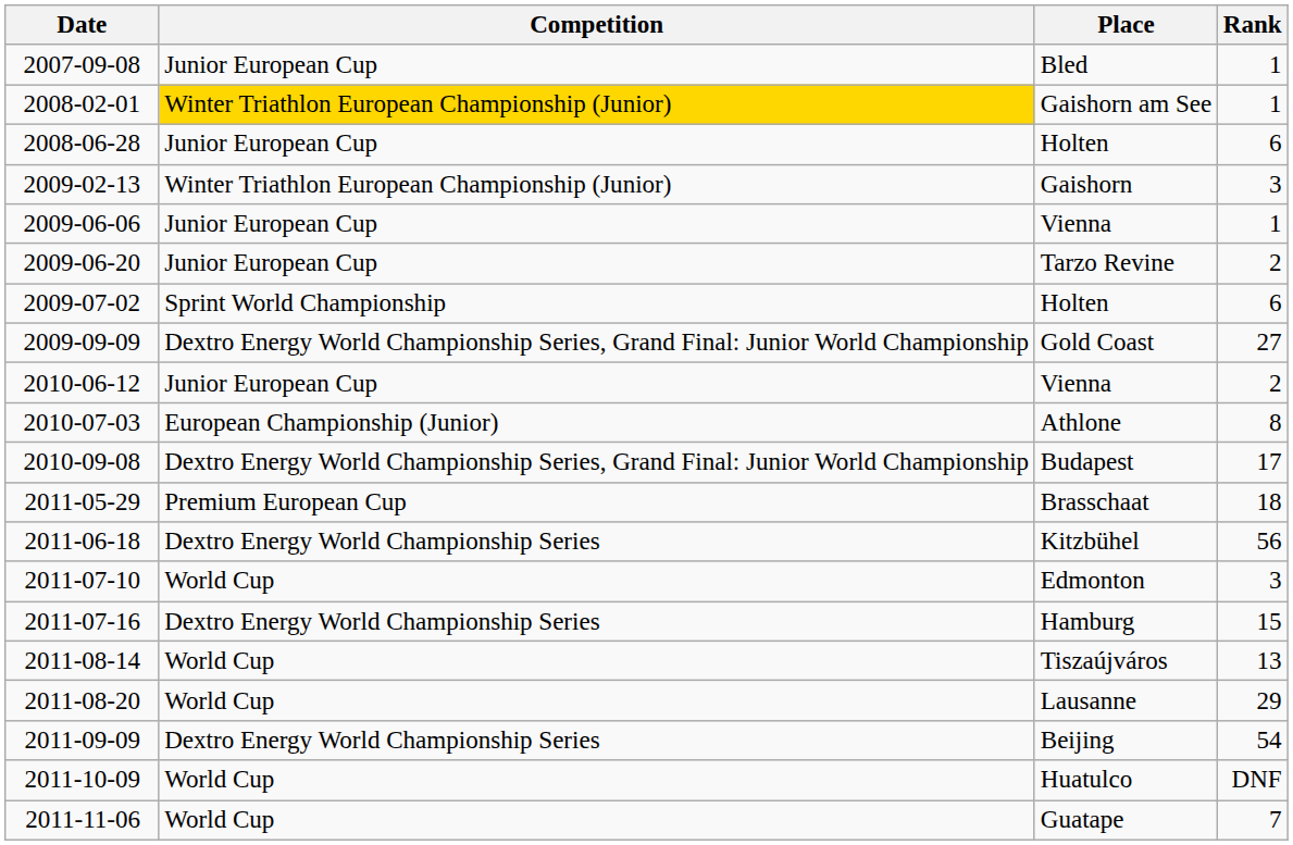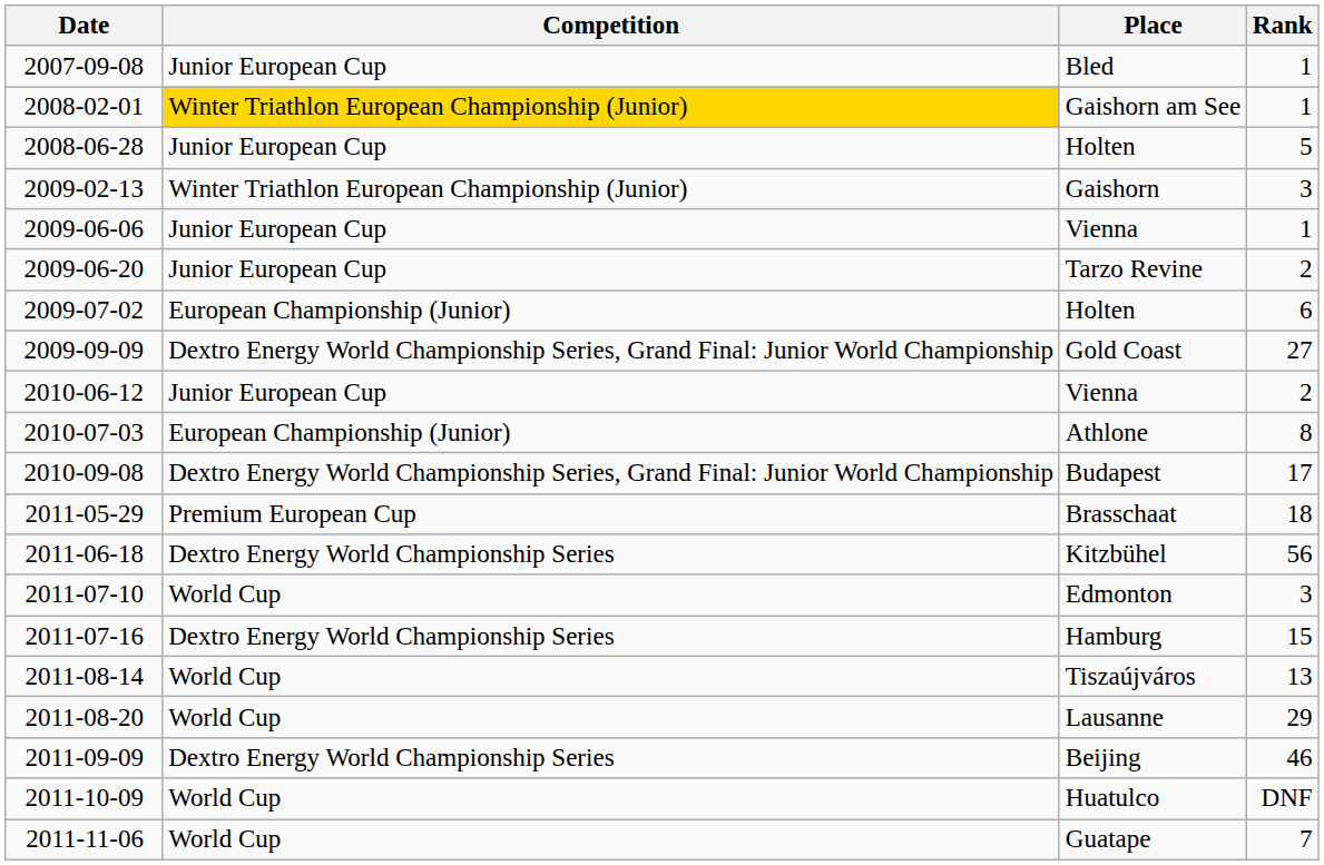 <table class="wikitable sortable">
 <tr>
 <th>Date</th>
 <th>Competition</th>
 <th>Place</th>
 <th>Rank</th>
 </tr>
 <tr>
 <td style="text-align:right">  2007-09-08  </td>
 <td>Junior European Cup</td>
 <td>Bled</td>
 <td style="text-align:right">1</td>
 </tr>
 <tr>
 <td style="text-align:right">  2008-02-01  </td>
 <td style="background: gold;">Winter Triathlon European Championship (Junior)</td>
 <td>Gaishorn am See</td>
 <td style="text-align:right">1</td>
 </tr>
 <tr>
 <td style="text-align:right">  2008-06-28  </td>
 <td>Junior European Cup</td>
 <td>Holten</td>
-<td style="text-align:right">6</td>
+<td style="text-align:right">5</td>
 </tr>
 <tr>
 <td style="text-align:right">  2009-02-13  </td>
 <td>Winter Triathlon European Championship (Junior)</td>
 <td>Gaishorn</td>
 <td style="text-align:right">3</td>
 </tr>
 <tr>
 <td style="text-align:right">  2009-06-06  </td>
 <td>Junior European Cup</td>
 <td>Vienna</td>
 <td style="text-align:right">1</td>
 </tr>
 <tr>
 <td style="text-align:right">  2009-06-20  </td>
 <td>Junior European Cup</td>
 <td>Tarzo Revine</td>
 <td style="text-align:right">2</td>
 </tr>
 <tr>
 <td style="text-align:right">  2009-07-02  </td>
-<td>Sprint World Championship</td>
+<td>European Championship (Junior)</td>
 <td>Holten</td>
 <td style="text-align:right">6</td>
 </tr>
 <tr>
 <td style="text-align:right">  2009-09-09  </td>
 <td>Dextro Energy World Championship Series, Grand Final: Junior World Championship</td>
 <td>Gold Coast</td>
 <td style="text-align:right">27</td>
 </tr>
 <tr>
 <td style="text-align:right">  2010-06-12  </td>
 <td>Junior European Cup</td>
 <td>Vienna</td>
 <td style="text-align:right">2</td>
 </tr>
 <tr>
 <td style="text-align:right">  2010-07-03  </td>
 <td>European Championship (Junior)</td>
 <td>Athlone</td>
 <td style="text-align:right">8</td>
 </tr>
 <tr>
 <td style="text-align:right">  2010-09-08  </td>
 <td>Dextro Energy World Championship Series, Grand Final: Junior World Championship</td>
 <td>Budapest</td>
 <td style="text-align:right">17</td>
 </tr>
 <tr>
 <td style="text-align:right">  2011-05-29  </td>
 <td>Premium European Cup</td>
 <td>Brasschaat</td>
 <td style="text-align:right">18</td>
 </tr>
 <tr>
 <td style="text-align:right">  2011-06-18  </td>
 <td>Dextro Energy World Championship Series</td>
 <td>Kitzbühel</td>
 <td style="text-align:right">56</td>
 </tr>
 <tr>
 <td style="text-align:right">  2011-07-10  </td>
 <td>World Cup</td>
 <td>Edmonton</td>
 <td style="text-align:right">3</td>
 </tr>
 <tr>
 <td style="text-align:right">  2011-07-16  </td>
 <td>Dextro Energy World Championship Series</td>
 <td>Hamburg</td>
 <td style="text-align:right">15</td>
 </tr>
 <tr>
 <td style="text-align:right">  2011-08-14  </td>
 <td>World Cup</td>
 <td>Tiszaújváros</td>
 <td style="text-align:right">13</td>
 </tr>
 <tr>
 <td style="text-align:right">  2011-08-20  </td>
 <td>World Cup</td>
 <td>Lausanne</td>
 <td style="text-align:right">29</td>
 </tr>
 <tr>
 <td style="text-align:right">  2011-09-09  </td>
 <td>Dextro Energy World Championship Series</td>
 <td>Beijing</td>
-<td style="text-align:right">54</td>
+<td style="text-align:right">46</td>
 </tr>
 <tr>
 <td style="text-align:right">  2011-10-09  </td>
 <td>World Cup</td>
 <td>Huatulco</td>
 <td style="text-align:right">DNF</td>
 </tr>
 <tr>
 <td style="text-align:right">  2011-11-06  </td>
 <td>World Cup</td>
 <td>Guatape</td>
 <td style="text-align:right">7</td>
 </tr>
 </table>
